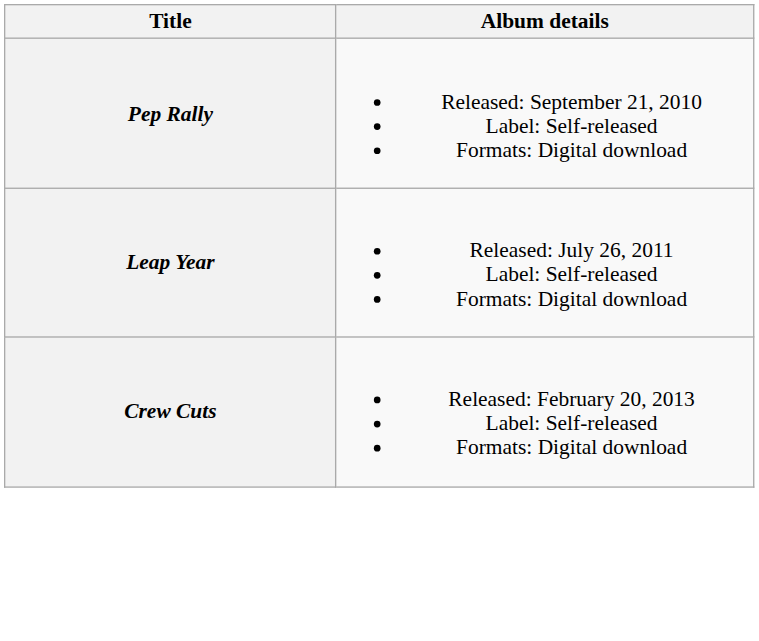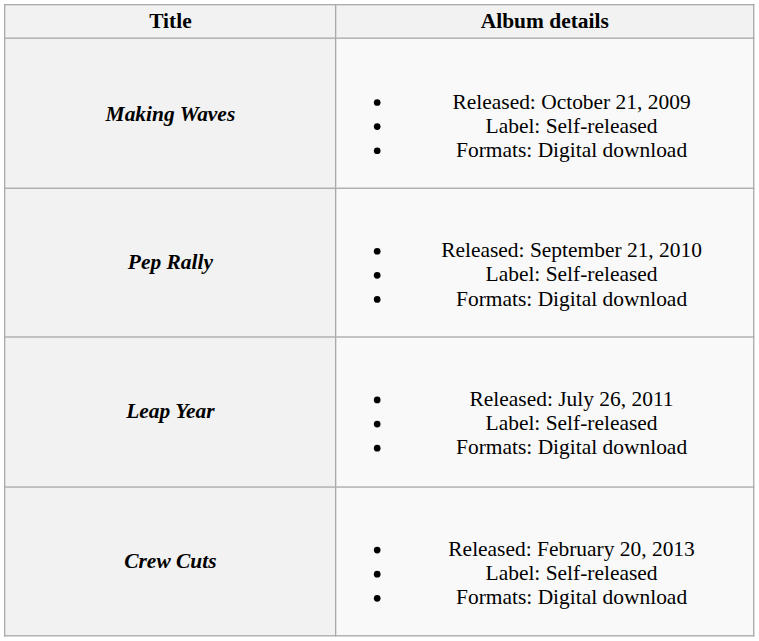 <table class="wikitable plainrowheaders" style="text-align:center;">
 <tr>
 <th scope="col" style="width:15em;">Title</th>
 <th scope="col" style="width:19em;">Album details</th>
+</tr>
+<tr>
+<th scope="row"><em>Making Waves</em></th>
+<td><br><ul><li>Released: October 21, 2009 </li><li>Label: Self-released</li><li>Formats: Digital download</li></ul></td>
 </tr>
 <tr>
 <th scope="row"><em>Pep Rally</em></th>
 <td><br><ul><li>Released: September 21, 2010 </li><li>Label: Self-released</li><li>Formats: Digital download</li></ul></td>
 </tr>
 <tr>
 <th scope="row"><em>Leap Year</em></th>
 <td><br><ul><li>Released: July 26, 2011 </li><li>Label: Self-released</li><li>Formats: Digital download</li></ul></td>
 </tr>
 <tr>
 <th scope="row"><em>Crew Cuts</em></th>
 <td><br><ul><li>Released: February 20, 2013 </li><li>Label: Self-released</li><li>Formats: Digital download</li></ul></td>
 </tr>
 </table>
